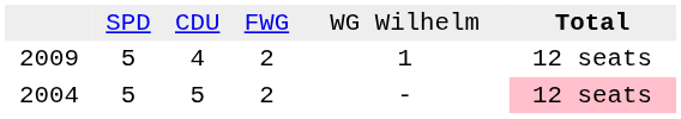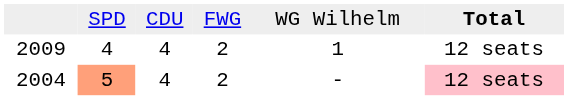 <table border="0" cellpadding="2" cellspacing="0" width="350">
 <tr bgcolor="#eeeeee" align="center">
 <td></td>
 <td><a href='#'>SPD</a></td>
 <td><a href='#'>CDU</a></td>
 <td><a href='#'>FWG</a></td>
 <td>WG Wilhelm</td>
 <td><strong>Total</strong></td>
 </tr>
 <tr align="center">
 <td>2009</td>
-<td>5</td>
+<td>4</td>
 <td>4</td>
 <td>2</td>
 <td>1</td>
 <td>12 seats</td>
 </tr>
 <tr align="center">
 <td>2004</td>
-<td>5</td>
-<td>5</td>
+<td style="background: lightsalmon;">5</td>
+<td>4</td>
 <td>2</td>
 <td>-</td>
 <td style="background: pink;">12 seats</td>
 </tr>
 </table>
